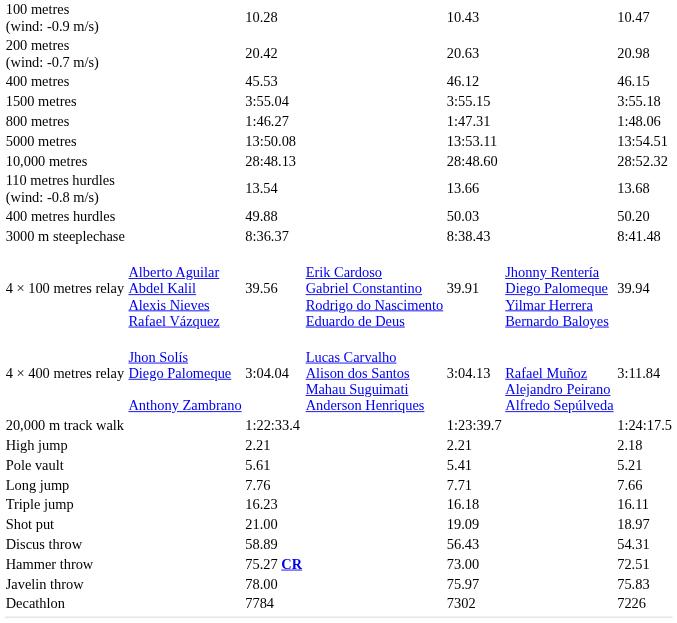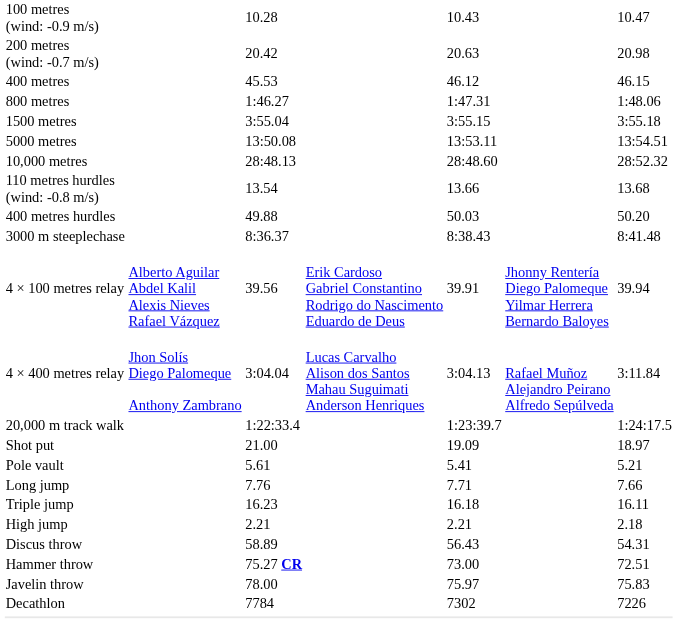 <table>
 <tr>
 <td>100 metres<br>(wind: -0.9 m/s)</td>
 <td></td>
 <td>10.28</td>
 <td></td>
 <td>10.43</td>
 <td></td>
 <td>10.47</td>
 </tr>
 <tr>
 <td>200 metres<br>(wind: -0.7 m/s)</td>
 <td></td>
 <td>20.42 <strong></strong></td>
 <td></td>
 <td>20.63</td>
 <td></td>
 <td>20.98</td>
 </tr>
 <tr>
 <td>400 metres</td>
 <td></td>
 <td>45.53</td>
 <td></td>
 <td>46.12</td>
 <td></td>
 <td>46.15</td>
 </tr>
 <tr>
+<td>800 metres</td>
+<td></td>
+<td>1:46.27</td>
+<td></td>
+<td>1:47.31</td>
+<td></td>
+<td>1:48.06</td>
+</tr>
+<tr>
 <td>1500 metres</td>
 <td></td>
 <td>3:55.04</td>
 <td></td>
 <td>3:55.15</td>
 <td></td>
 <td>3:55.18</td>
-</tr>
-<tr>
-<td>800 metres</td>
-<td></td>
-<td>1:46.27</td>
-<td></td>
-<td>1:47.31</td>
-<td></td>
-<td>1:48.06</td>
 </tr>
 <tr>
 <td>5000 metres</td>
 <td></td>
 <td>13:50.08 <strong></strong></td>
 <td></td>
 <td>13:53.11</td>
 <td></td>
 <td>13:54.51</td>
 </tr>
 <tr>
 <td>10,000 metres</td>
 <td></td>
 <td>28:48.13</td>
 <td></td>
 <td>28:48.60</td>
 <td></td>
 <td>28:52.32 </td>
 </tr>
 <tr>
 <td>110 metres hurdles<br>(wind: -0.8 m/s)</td>
 <td></td>
 <td>13.54</td>
 <td></td>
 <td>13.66</td>
 <td></td>
 <td>13.68</td>
 </tr>
 <tr>
 <td>400 metres hurdles</td>
 <td></td>
 <td>49.88</td>
 <td></td>
 <td>50.03</td>
 <td></td>
 <td>50.20</td>
 </tr>
 <tr>
 <td>3000 m steeplechase</td>
 <td></td>
 <td>8:36.37</td>
 <td></td>
 <td>8:38.43</td>
 <td></td>
 <td>8:41.48</td>
 </tr>
 <tr>
 <td>4 × 100 metres relay</td>
 <td><br><a href='#'>Alberto Aguilar</a><br><a href='#'>Abdel Kalil</a><br><a href='#'>Alexis Nieves</a><br><a href='#'>Rafael Vázquez</a></td>
 <td>39.56</td>
 <td><br><a href='#'>Erik Cardoso</a><br><a href='#'>Gabriel Constantino</a><br><a href='#'>Rodrigo do Nascimento</a><br><a href='#'>Eduardo de Deus</a></td>
 <td>39.91</td>
 <td><br><a href='#'>Jhonny Rentería</a><br><a href='#'>Diego Palomeque</a><br><a href='#'>Yilmar Herrera</a><br><a href='#'>Bernardo Baloyes</a></td>
 <td>39.94</td>
 </tr>
 <tr>
 <td>4 × 400 metres relay</td>
 <td><br><a href='#'>Jhon Solís</a><br><a href='#'>Diego Palomeque</a><br><br><a href='#'>Anthony Zambrano</a></td>
 <td>3:04.04</td>
 <td><br><a href='#'>Lucas Carvalho</a><br><a href='#'>Alison dos Santos</a><br><a href='#'>Mahau Suguimati</a><br><a href='#'>Anderson Henriques</a></td>
 <td>3:04.13</td>
 <td><br><br><a href='#'>Rafael Muñoz</a><br><a href='#'>Alejandro Peirano</a><br><a href='#'>Alfredo Sepúlveda</a></td>
 <td>3:11.84</td>
 </tr>
 <tr>
 <td>20,000 m track walk</td>
 <td></td>
 <td>1:22:33.4</td>
 <td></td>
 <td>1:23:39.7</td>
 <td></td>
 <td>1:24:17.5</td>
 </tr>
 <tr>
-<td>High jump</td>
+<td>Shot put</td>
 <td></td>
-<td>2.21</td>
+<td>21.00</td>
 <td></td>
-<td>2.21</td>
+<td>19.09</td>
 <td></td>
-<td>2.18</td>
+<td>18.97</td>
 </tr>
 <tr>
 <td>Pole vault</td>
 <td></td>
 <td>5.61</td>
 <td></td>
 <td>5.41</td>
 <td></td>
 <td>5.21</td>
 </tr>
 <tr>
 <td>Long jump</td>
 <td></td>
 <td>7.76</td>
 <td></td>
 <td>7.71</td>
 <td></td>
 <td>7.66</td>
 </tr>
 <tr>
 <td>Triple jump</td>
 <td></td>
 <td>16.23</td>
 <td></td>
 <td>16.18</td>
 <td></td>
 <td>16.11</td>
 </tr>
 <tr>
-<td>Shot put</td>
+<td>High jump</td>
 <td></td>
-<td>21.00</td>
+<td>2.21</td>
 <td></td>
-<td>19.09</td>
+<td>2.21</td>
 <td></td>
-<td>18.97</td>
+<td>2.18</td>
 </tr>
 <tr>
 <td>Discus throw</td>
 <td></td>
 <td>58.89</td>
 <td></td>
 <td>56.43</td>
 <td></td>
 <td>54.31</td>
 </tr>
 <tr>
 <td>Hammer throw</td>
 <td></td>
 <td>75.27 <strong><a href='#'>CR</a></strong></td>
 <td></td>
 <td>73.00</td>
 <td></td>
 <td>72.51</td>
 </tr>
 <tr>
 <td>Javelin throw</td>
 <td></td>
 <td>78.00</td>
 <td></td>
 <td>75.97</td>
 <td></td>
 <td>75.83</td>
 </tr>
 <tr>
 <td>Decathlon</td>
 <td></td>
 <td>7784</td>
 <td></td>
 <td>7302</td>
 <td></td>
 <td>7226</td>
 </tr>
 <tr>
 </tr>
 <tr bgcolor= e8e8e8>
 <td colspan=7></td>
 </tr>
 </table>
